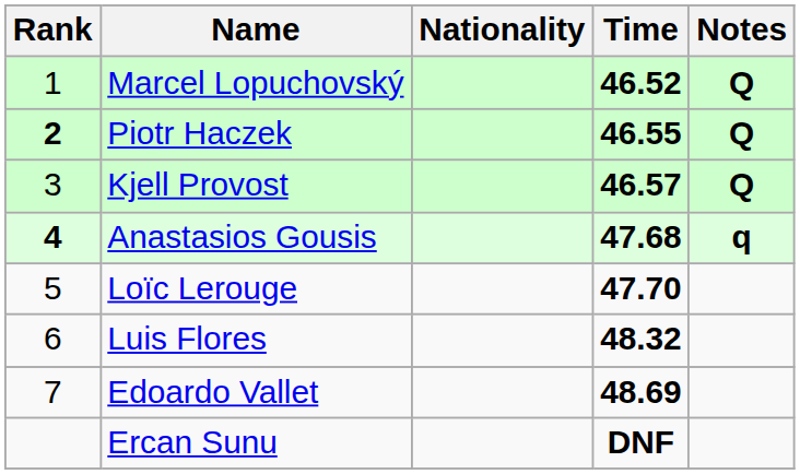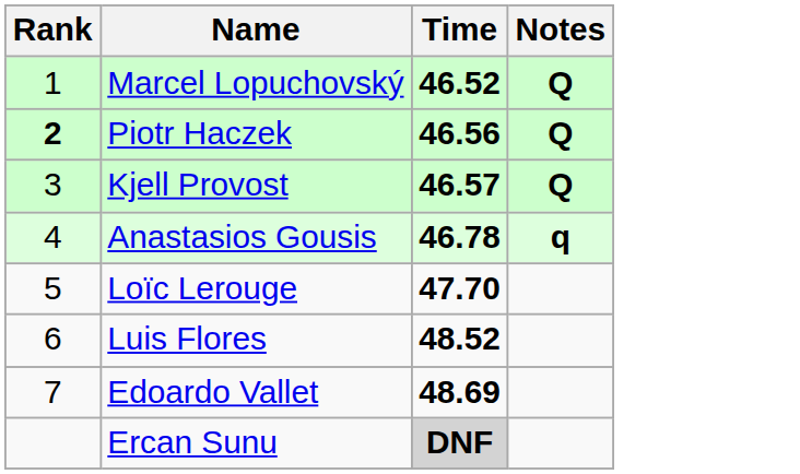 <table class="wikitable sortable" style="text-align:center">
 <tr>
 <th>Rank</th>
 <th>Name</th>
-<th>Nationality</th>
 <th>Time</th>
 <th>Notes</th>
 </tr>
 <tr bgcolor=ccffcc>
 <td>1</td>
 <td align=left><a href='#'>Marcel Lopuchovský</a></td>
-<td align=left></td>
 <td><strong>46.52</strong></td>
 <td><strong>Q</strong></td>
 </tr>
 <tr bgcolor=ccffcc>
 <td><strong>2</strong></td>
 <td align=left><a href='#'>Piotr Haczek</a></td>
-<td align=left></td>
-<td><strong>46.55</strong></td>
+<td><strong>46.56</strong></td>
 <td><strong>Q</strong></td>
 </tr>
 <tr bgcolor=ccffcc>
 <td>3</td>
 <td align=left><a href='#'>Kjell Provost</a></td>
-<td align=left></td>
 <td><strong>46.57</strong></td>
 <td><strong>Q</strong></td>
 </tr>
 <tr bgcolor=ddffdd>
-<td><strong>4</strong></td>
+<td>4</td>
 <td align=left><a href='#'>Anastasios Gousis</a></td>
-<td align=left></td>
-<td><strong>47.68</strong></td>
+<td><strong>46.78</strong></td>
 <td><strong>q</strong></td>
 </tr>
 <tr>
 <td>5</td>
 <td align=left><a href='#'>Loïc Lerouge</a></td>
-<td align=left></td>
 <td><strong>47.70</strong></td>
 <td></td>
 </tr>
 <tr>
 <td>6</td>
 <td align=left><a href='#'>Luis Flores</a></td>
-<td align=left></td>
-<td><strong>48.32</strong></td>
+<td><strong>48.52</strong></td>
 <td></td>
 </tr>
 <tr>
 <td>7</td>
 <td align=left><a href='#'>Edoardo Vallet</a></td>
-<td align=left></td>
 <td><strong>48.69</strong></td>
 <td></td>
 </tr>
 <tr>
 <td></td>
 <td align=left><a href='#'>Ercan Sunu</a></td>
-<td align=left></td>
-<td><strong>DNF</strong></td>
+<td style="background: lightgrey;"><strong>DNF</strong></td>
 <td></td>
 </tr>
 </table>
